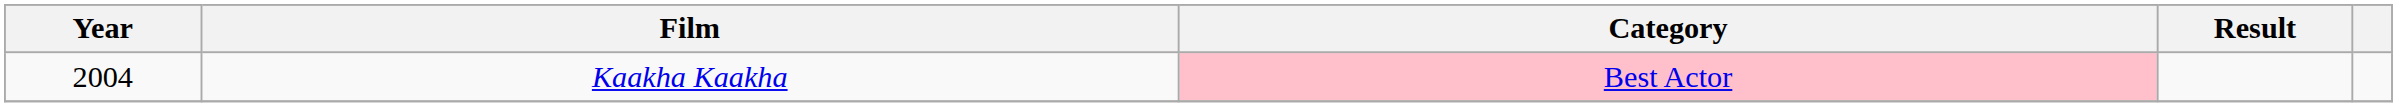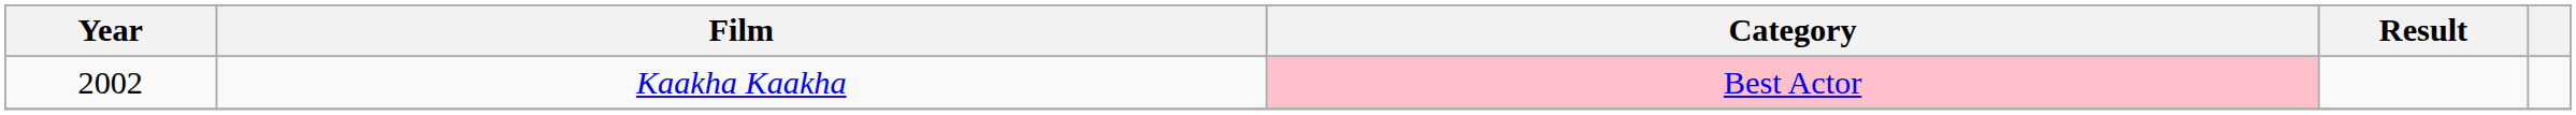 <table class="wikitable sortable" style="width:100%;">
 <tr>
 <th style="width:5%;">Year</th>
 <th style="width:25%;">Film</th>
 <th style="width:25%;">Category</th>
 <th style="width:5%;">Result</th>
 <th style="width:1%;" class="unsortable"></th>
 </tr>
 <tr>
-<td style="text-align:center;">2004</td>
+<td style="text-align:center;">2002</td>
 <td style="text-align:center;"><em><a href='#'>Kaakha Kaakha</a></em></td>
 <td style="background: pink; text-align:center;"><a href='#'>Best Actor</a></td>
 <td></td>
 <td></td>
 </tr>
 <tr>
 </tr>
 </table>
